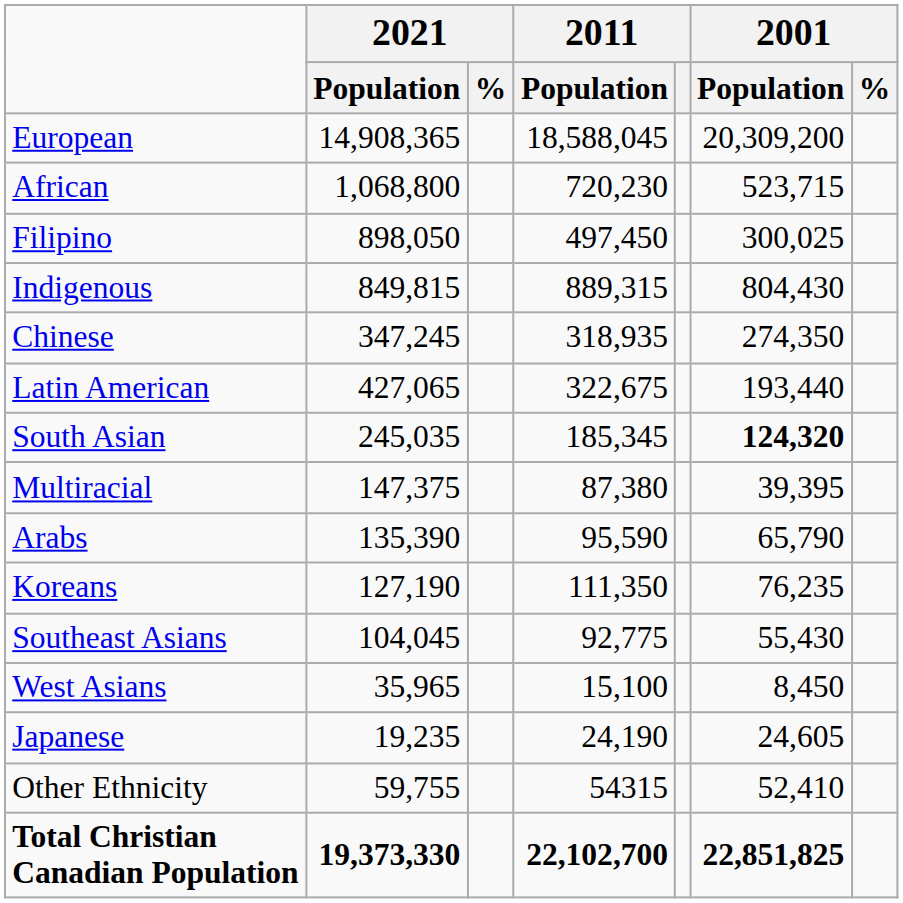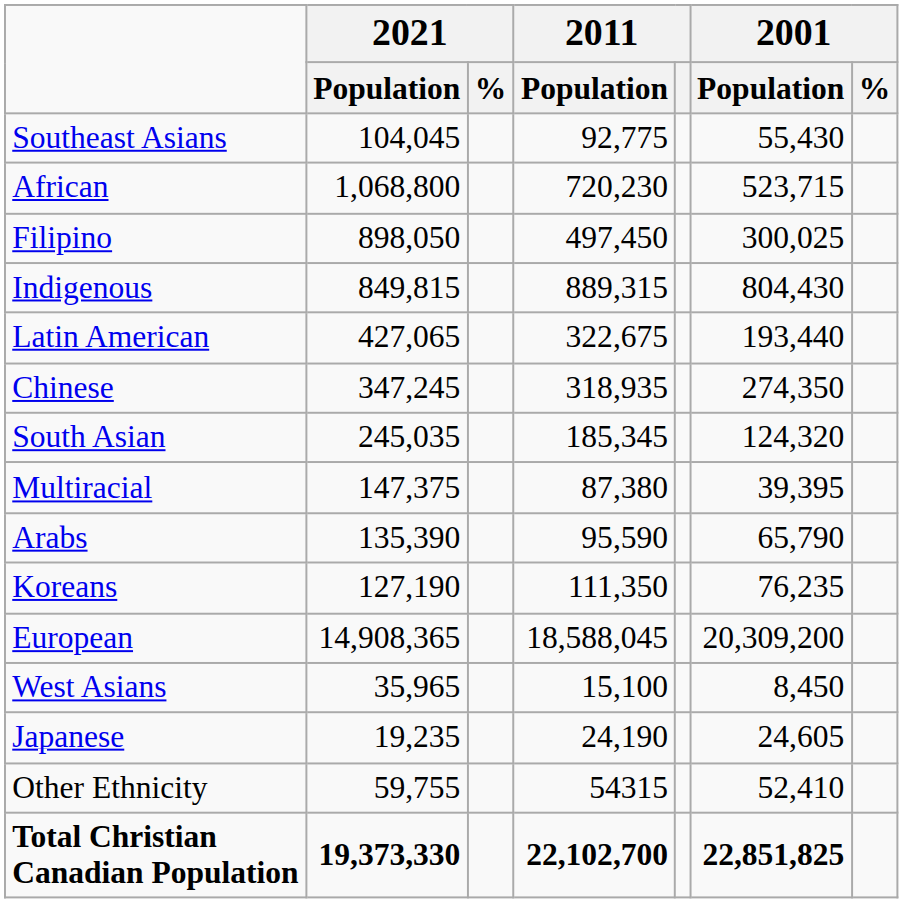 <table class="wikitable" style="text-align:right">
 <tr>
 <td rowspan=2></td>
 <th style="text-align:center;" colspan="2"><big>2021</big><br></th>
 <th style="text-align:center;" colspan="2"><big>2011</big><br></th>
 <th style="text-align:center;" colspan="2"><big>2001</big><br></th>
 </tr>
 <tr>
 <th>Population</th>
 <th>%</th>
 <th>Population</th>
 <th></th>
 <th>Population</th>
 <th>%</th>
 </tr>
 <tr>
-<td style="text-align:left"><a href='#'>European</a></td>
-<td>14,908,365</td>
+<td style="text-align:left"><a href='#'>Southeast Asians</a></td>
+<td>104,045</td>
 <td></td>
-<td>18,588,045</td>
+<td>92,775</td>
 <td></td>
-<td>20,309,200</td>
+<td>55,430</td>
 <td></td>
 </tr>
 <tr>
 <td style="text-align:left"><a href='#'>African</a></td>
 <td>1,068,800</td>
 <td></td>
 <td>720,230</td>
 <td></td>
 <td>523,715</td>
 <td></td>
 </tr>
 <tr>
 <td style="text-align:left"><a href='#'>Filipino</a></td>
 <td>898,050</td>
 <td></td>
 <td>497,450</td>
 <td></td>
 <td>300,025</td>
 <td></td>
 </tr>
 <tr>
 <td style="text-align:left"><a href='#'>Indigenous</a></td>
 <td>849,815</td>
 <td></td>
 <td>889,315</td>
 <td></td>
 <td>804,430</td>
 <td></td>
 </tr>
 <tr>
+<td style="text-align:left"><a href='#'>Latin American</a></td>
+<td>427,065</td>
+<td></td>
+<td>322,675</td>
+<td></td>
+<td>193,440</td>
+<td></td>
+</tr>
+<tr>
 <td style="text-align:left"><a href='#'>Chinese</a></td>
 <td>347,245</td>
 <td></td>
 <td>318,935</td>
 <td></td>
 <td>274,350</td>
 <td></td>
 </tr>
 <tr>
-<td style="text-align:left"><a href='#'>Latin American</a></td>
-<td>427,065</td>
-<td></td>
-<td>322,675</td>
-<td></td>
-<td>193,440</td>
-<td></td>
-</tr>
-<tr>
 <td style="text-align:left"><a href='#'>South Asian</a></td>
 <td>245,035</td>
 <td></td>
 <td>185,345</td>
 <td></td>
-<td><strong>124,320</strong></td>
+<td>124,320</td>
 <td></td>
 </tr>
 <tr>
 <td style="text-align:left"><a href='#'>Multiracial</a></td>
 <td>147,375</td>
 <td></td>
 <td>87,380</td>
 <td></td>
 <td>39,395</td>
 <td></td>
 </tr>
 <tr>
 <td style="text-align:left"><a href='#'>Arabs</a></td>
 <td>135,390</td>
 <td></td>
 <td>95,590</td>
 <td></td>
 <td>65,790</td>
 <td></td>
 </tr>
 <tr>
 <td style="text-align:left"><a href='#'>Koreans</a></td>
 <td>127,190</td>
 <td></td>
 <td>111,350</td>
 <td></td>
 <td>76,235</td>
 <td></td>
 </tr>
 <tr>
-<td style="text-align:left"><a href='#'>Southeast Asians</a></td>
-<td>104,045</td>
+<td style="text-align:left"><a href='#'>European</a></td>
+<td>14,908,365</td>
 <td></td>
-<td>92,775</td>
+<td>18,588,045</td>
 <td></td>
-<td>55,430</td>
+<td>20,309,200</td>
 <td></td>
 </tr>
 <tr>
 <td style="text-align:left"><a href='#'>West Asians</a></td>
 <td>35,965</td>
 <td></td>
 <td>15,100</td>
 <td></td>
 <td>8,450</td>
 <td></td>
 </tr>
 <tr>
 <td style="text-align:left"><a href='#'>Japanese</a></td>
 <td>19,235</td>
 <td></td>
 <td>24,190</td>
 <td></td>
 <td>24,605</td>
 <td></td>
 </tr>
 <tr>
 <td style="text-align:left">Other Ethnicity</td>
 <td>59,755</td>
 <td></td>
 <td>54315</td>
 <td></td>
 <td>52,410</td>
 <td></td>
 </tr>
 <tr>
 <td style="text-align:left"> <strong>Total Christian<br>Canadian Population</strong></td>
 <td><strong>19,373,330</strong></td>
 <td><strong></strong></td>
 <td><strong>22,102,700</strong></td>
 <td><strong></strong></td>
 <td><strong>22,851,825</strong></td>
 <td><strong></strong></td>
 </tr>
 </table>
